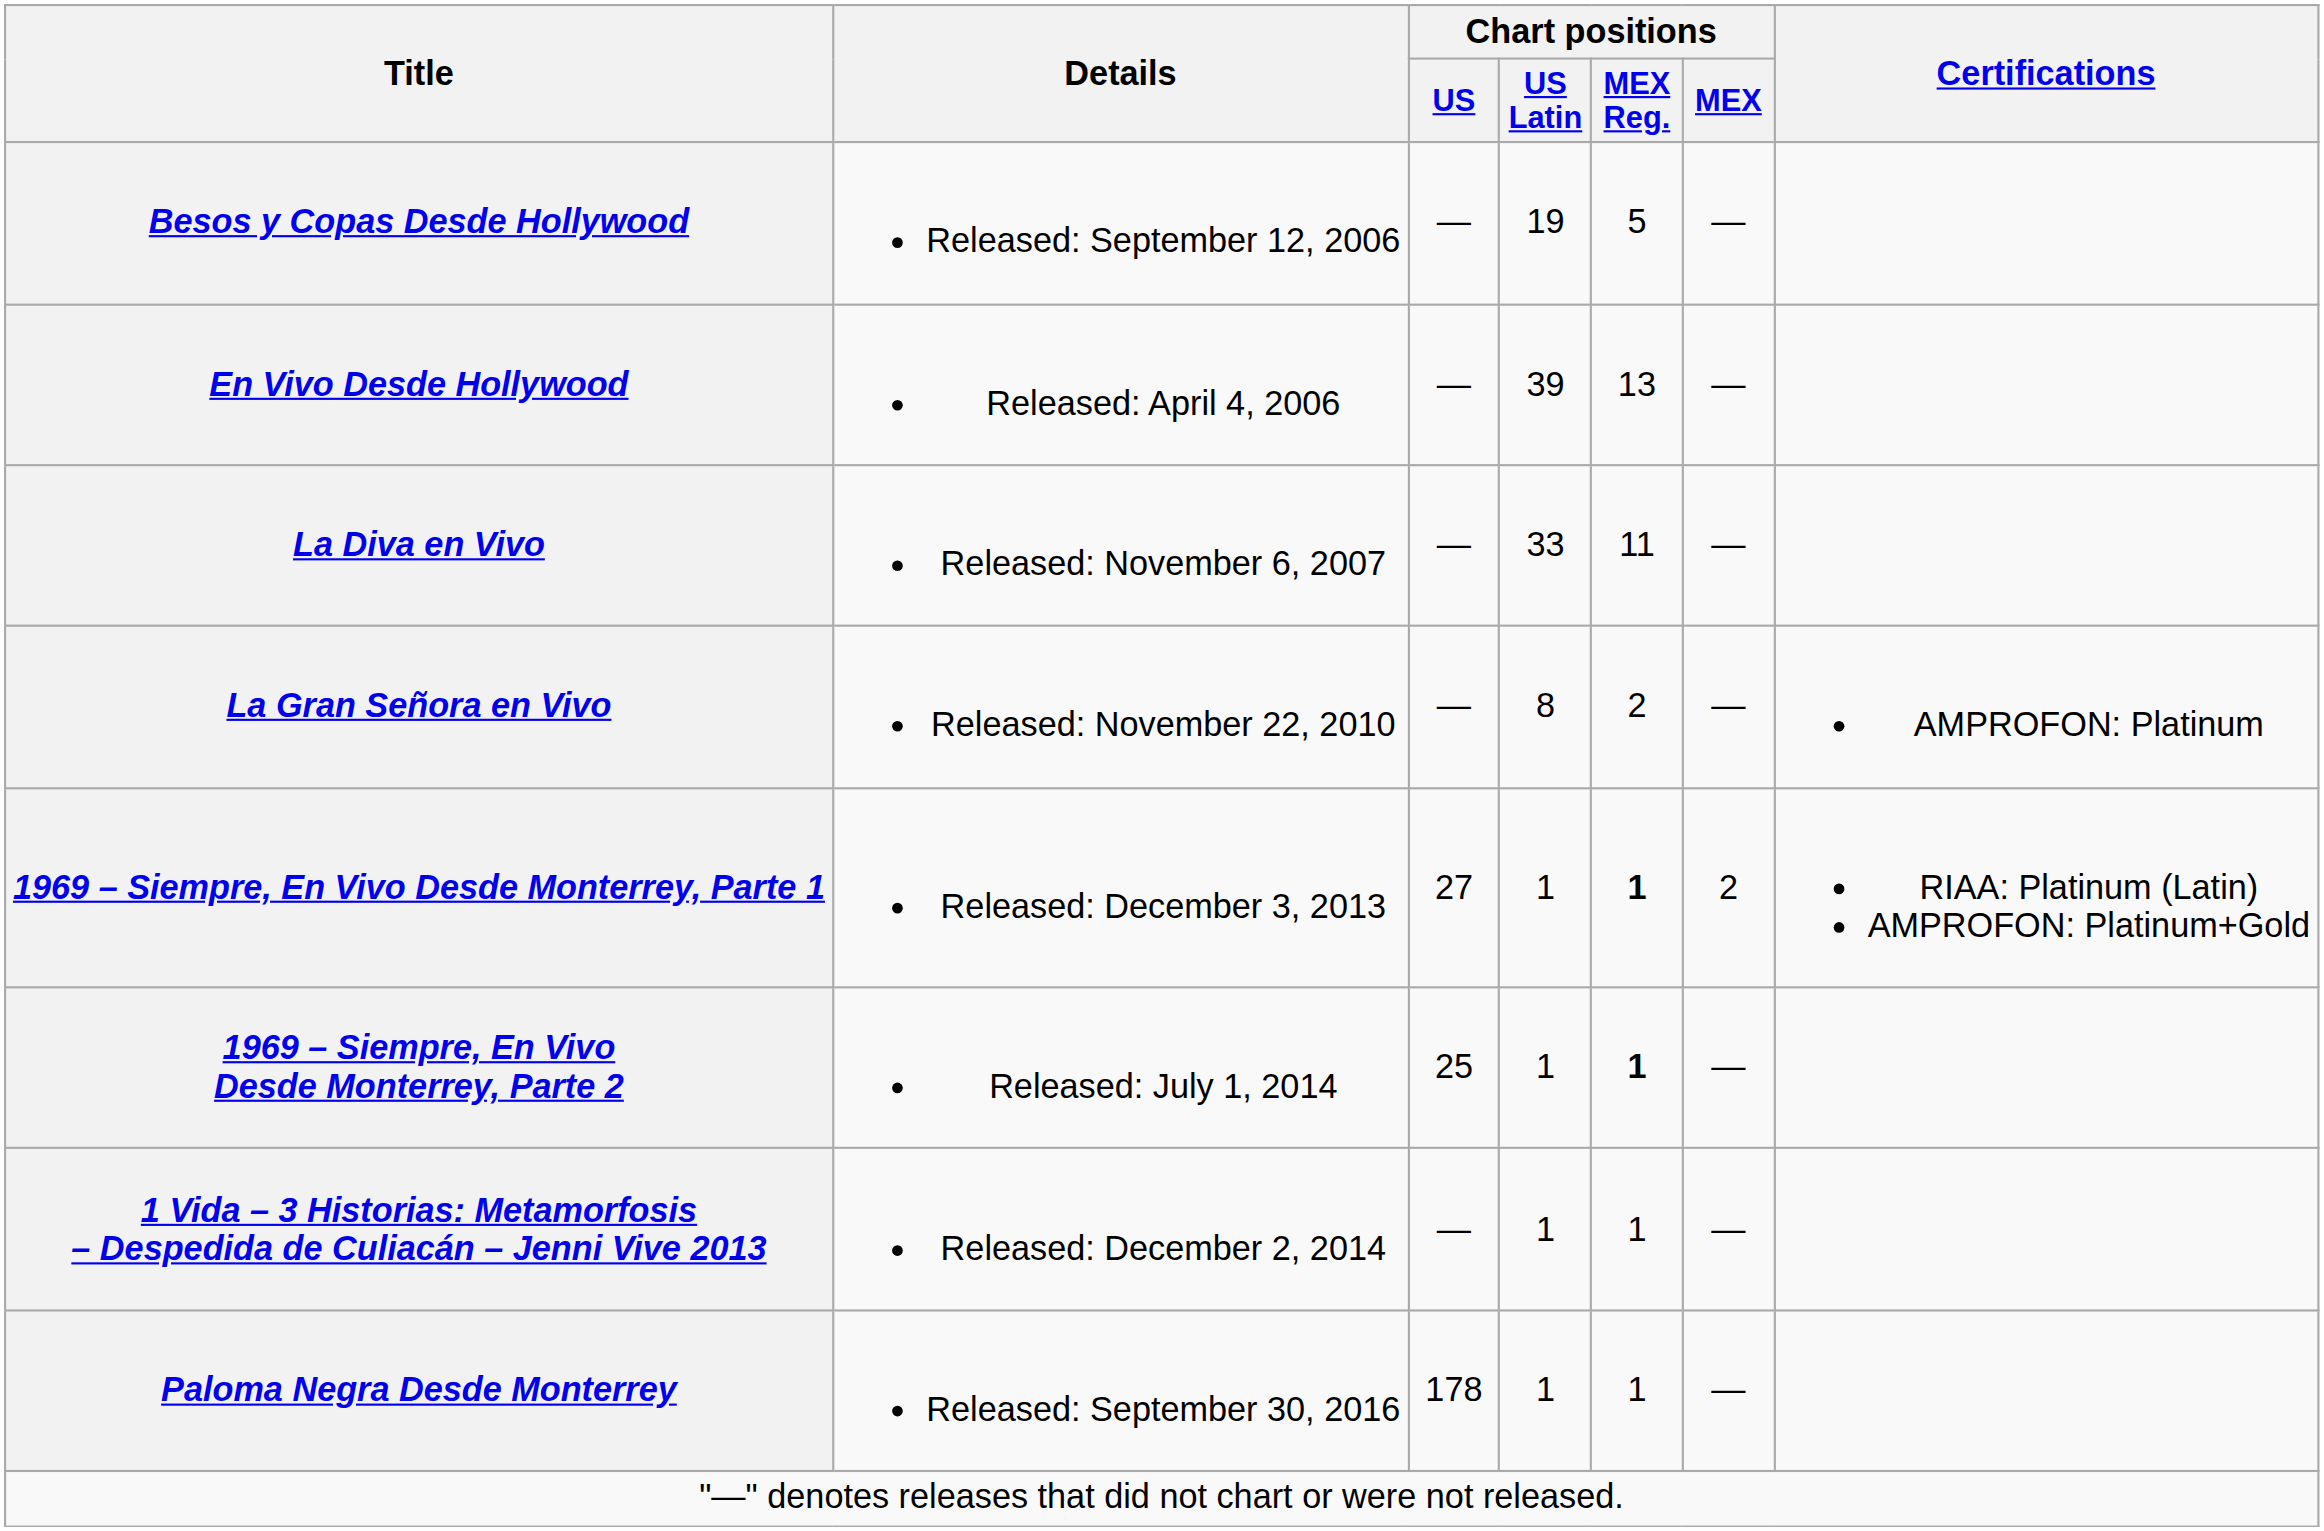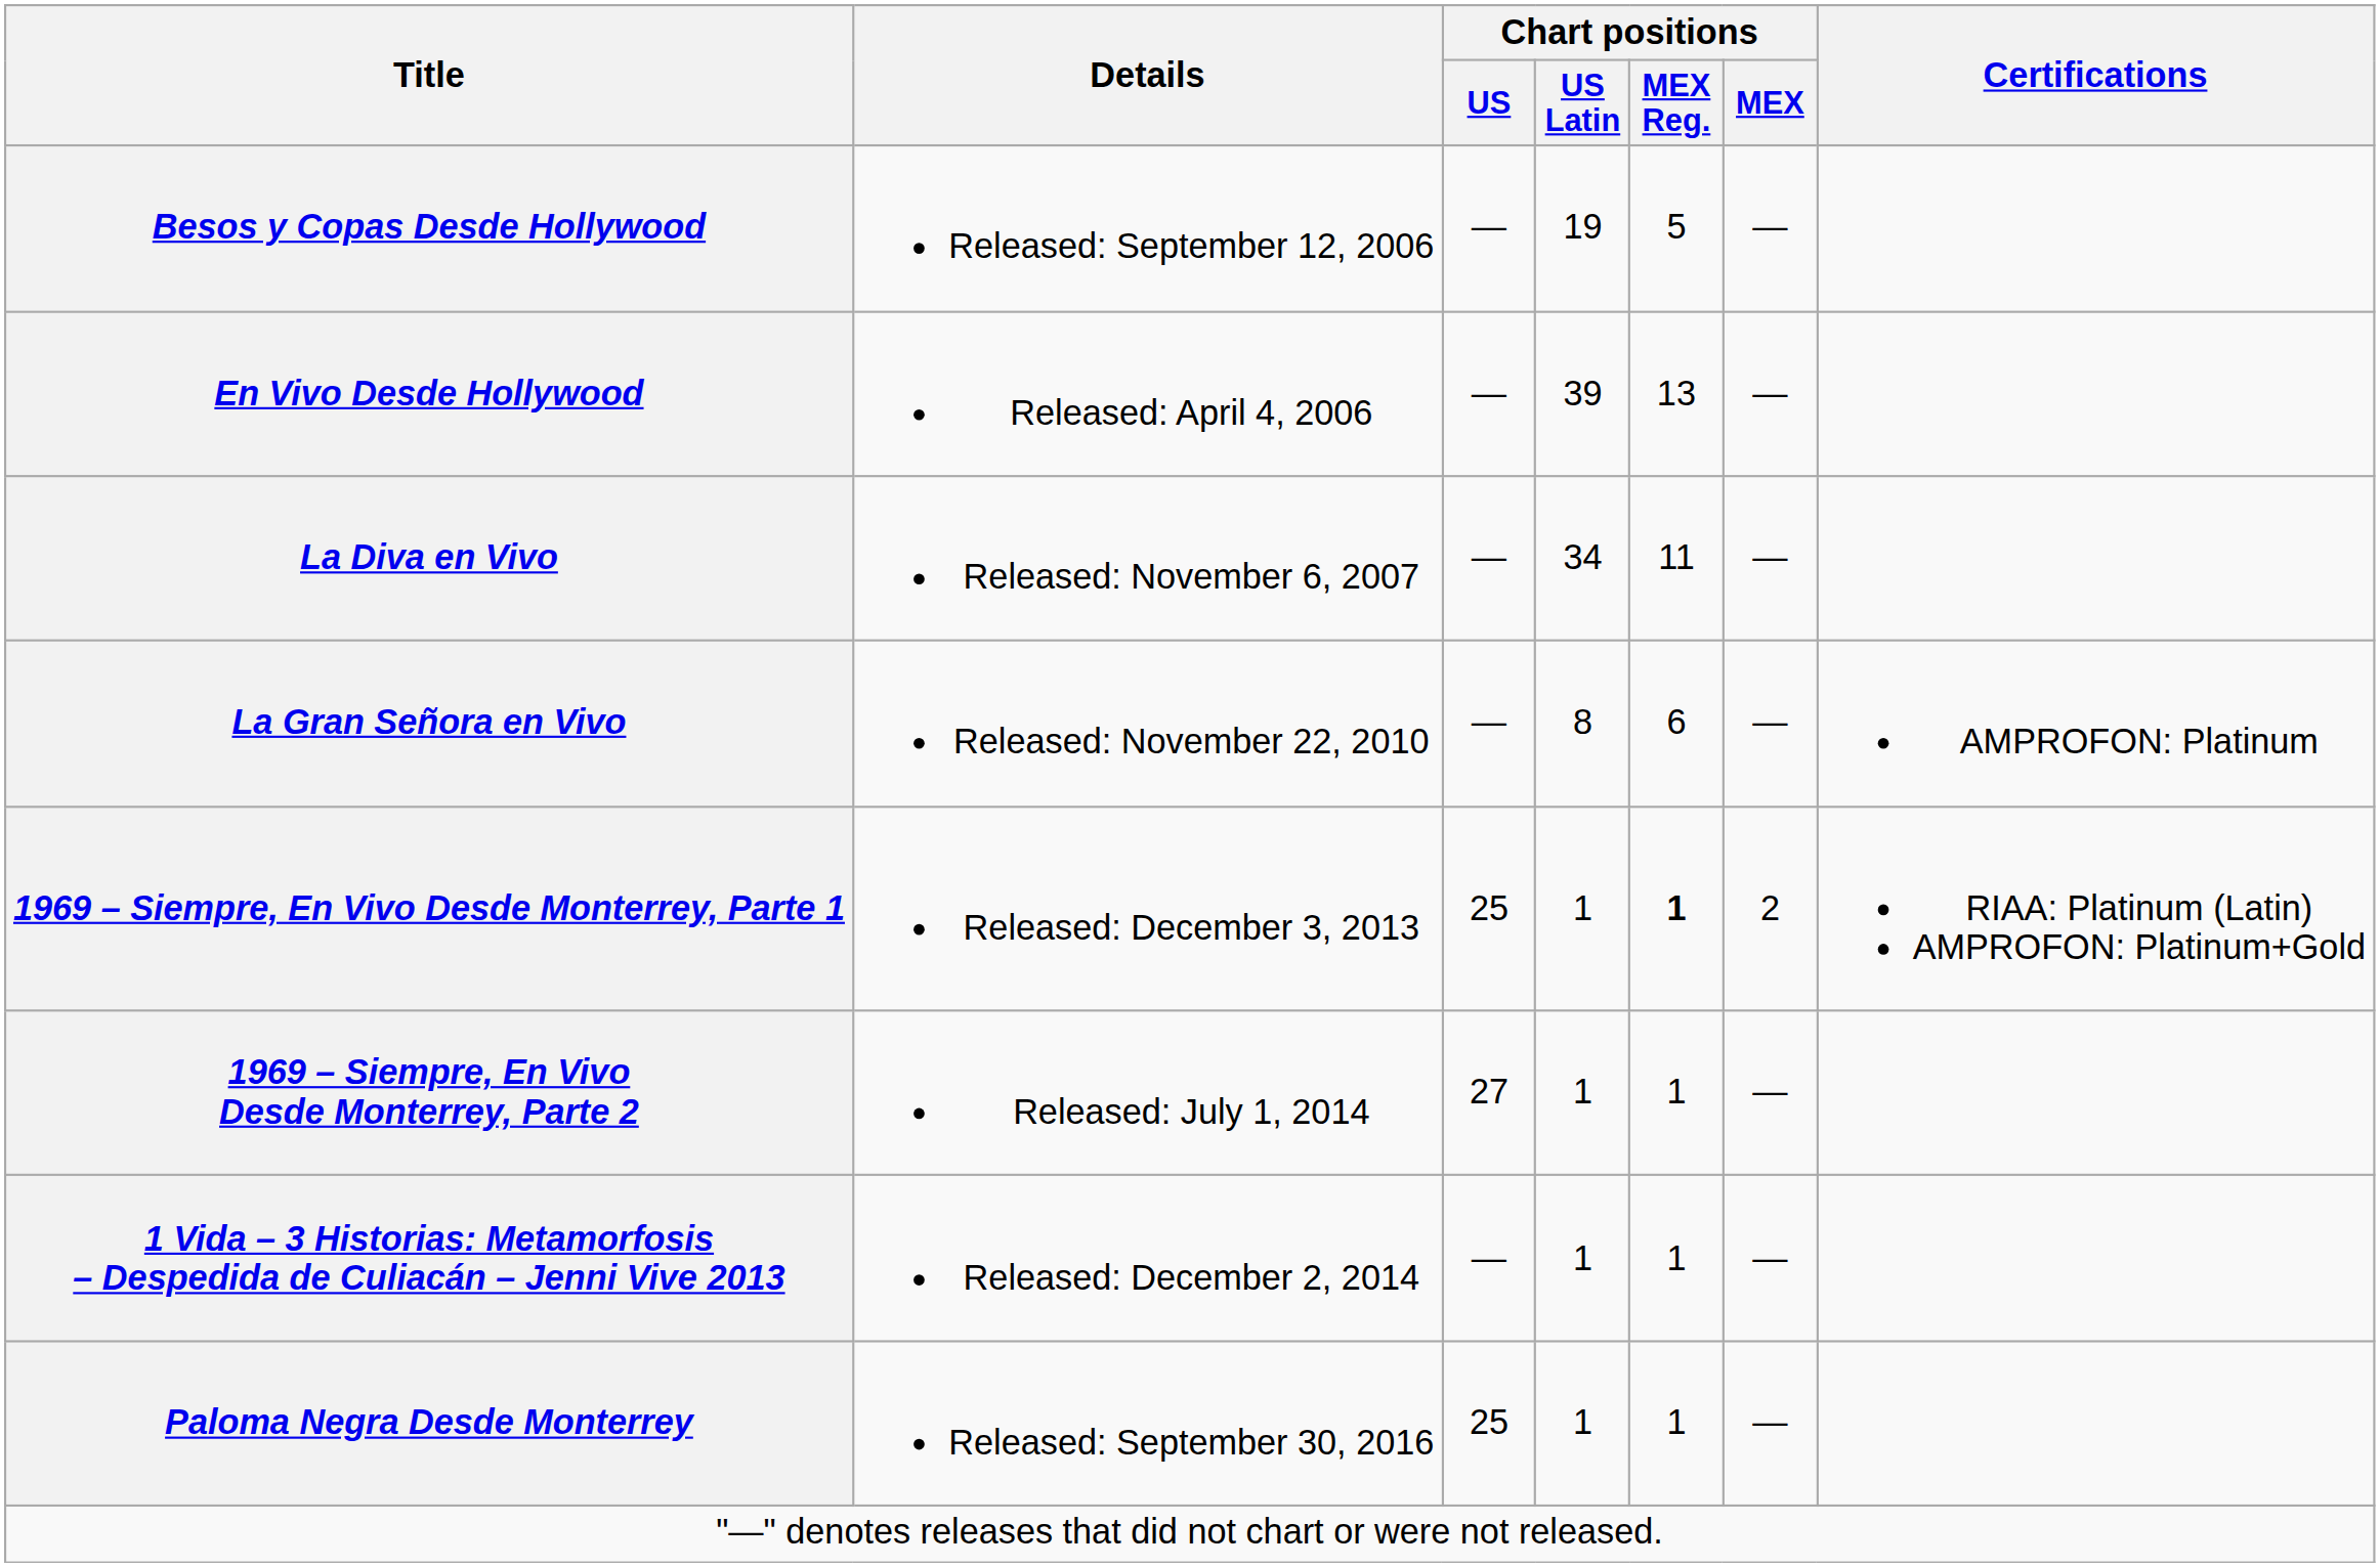 <table class="wikitable plainrowheaders" style="text-align:center;">
 <tr>
 <th rowspan="2">Title</th>
 <th rowspan="2">Details</th>
 <th colspan="4">Chart positions</th>
 <th rowspan="2"><a href='#'>Certifications</a></th>
 </tr>
 <tr>
 <th scope="col" style="width:2.5em;font-size:90%;"><a href='#'>US</a><br></th>
 <th scope="col" style="width:2.5em;font-size:90%;"><a href='#'>US<br>Latin</a><br></th>
 <th scope="col" style="width:2.5em;font-size:90%;"><a href='#'>MEX<br>Reg.</a><br></th>
 <th scope="col" style="width:2.5em;font-size:90%;"><a href='#'>MEX</a><br></th>
 </tr>
 <tr>
 <th scope="row"><em><a href='#'>Besos y Copas Desde Hollywood</a></em></th>
 <td><br><ul><li>Released: September 12, 2006</li></ul></td>
 <td>—</td>
 <td>19</td>
 <td>5</td>
 <td>—</td>
 <td></td>
 </tr>
 <tr>
 <th scope="row"><em><a href='#'>En Vivo Desde Hollywood</a></em></th>
 <td><br><ul><li>Released: April 4, 2006</li></ul></td>
 <td>—</td>
 <td>39</td>
 <td>13</td>
 <td>—</td>
 <td></td>
 </tr>
 <tr>
 <th scope="row"><em><a href='#'>La Diva en Vivo</a></em></th>
 <td><br><ul><li>Released: November 6, 2007</li></ul></td>
 <td>—</td>
-<td>33</td>
+<td>34</td>
 <td>11</td>
 <td>—</td>
 <td></td>
 </tr>
 <tr>
 <th scope="row"><em><a href='#'>La Gran Señora en Vivo</a></em></th>
 <td><br><ul><li>Released: November 22, 2010</li></ul></td>
 <td>—</td>
 <td>8</td>
-<td>2</td>
+<td>6</td>
 <td>—</td>
 <td><br><ul><li>AMPROFON: Platinum</li></ul></td>
 </tr>
 <tr>
 <th scope="row"><em><a href='#'>1969 – Siempre, En Vivo Desde Monterrey, Parte 1</a></em></th>
 <td><br><ul><li>Released: December 3, 2013</li></ul></td>
-<td>27</td>
+<td>25</td>
 <td>1</td>
 <td><strong>1</strong></td>
 <td>2</td>
 <td><br><ul><li>RIAA: Platinum (Latin)</li><li>AMPROFON: Platinum+Gold</li></ul></td>
 </tr>
 <tr>
 <th scope="row"><em><a href='#'>1969 – Siempre, En Vivo<br>Desde Monterrey, Parte 2</a></em></th>
 <td><br><ul><li>Released: July 1, 2014</li></ul></td>
-<td>25</td>
+<td>27</td>
 <td>1</td>
-<td><strong>1</strong></td>
+<td>1</td>
 <td>—</td>
 <td></td>
 </tr>
 <tr>
 <th scope="row"><em><a href='#'>1 Vida – 3 Historias: Metamorfosis<br>– Despedida de Culiacán – Jenni Vive 2013</a></em></th>
 <td><br><ul><li>Released: December 2, 2014</li></ul></td>
 <td>—</td>
 <td>1</td>
 <td>1</td>
 <td>—</td>
 <td></td>
 </tr>
 <tr>
 <th scope="row"><em><a href='#'>Paloma Negra Desde Monterrey</a></em></th>
 <td><br><ul><li>Released: September 30, 2016</li></ul></td>
-<td>178</td>
+<td>25</td>
 <td>1</td>
 <td>1</td>
 <td>—</td>
 <td></td>
 </tr>
 <tr>
 <td colspan="19">"—" denotes releases that did not chart or were not released.</td>
 </tr>
 </table>
